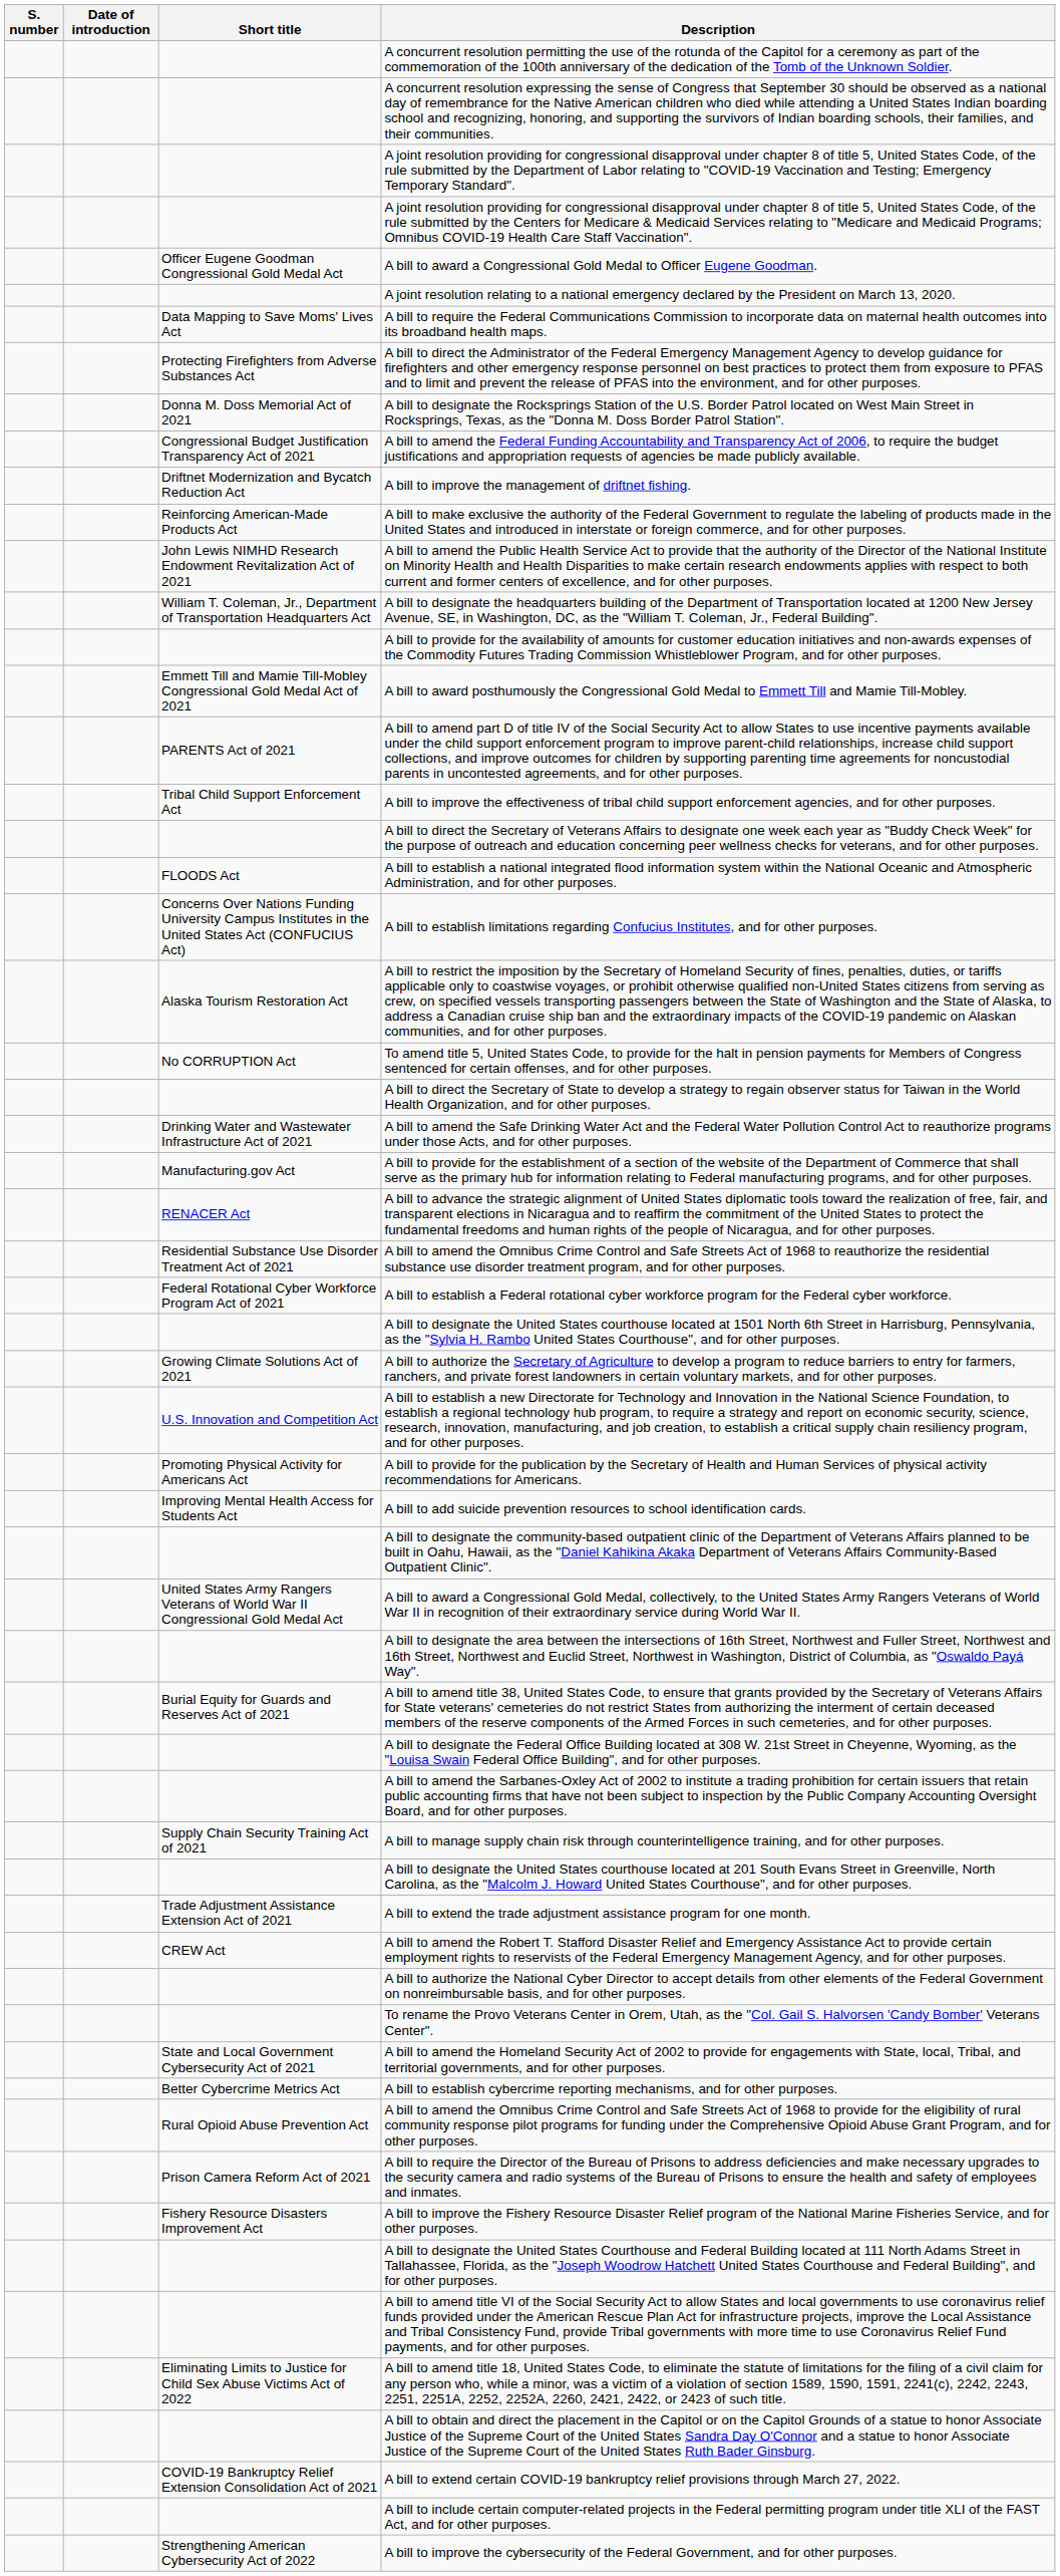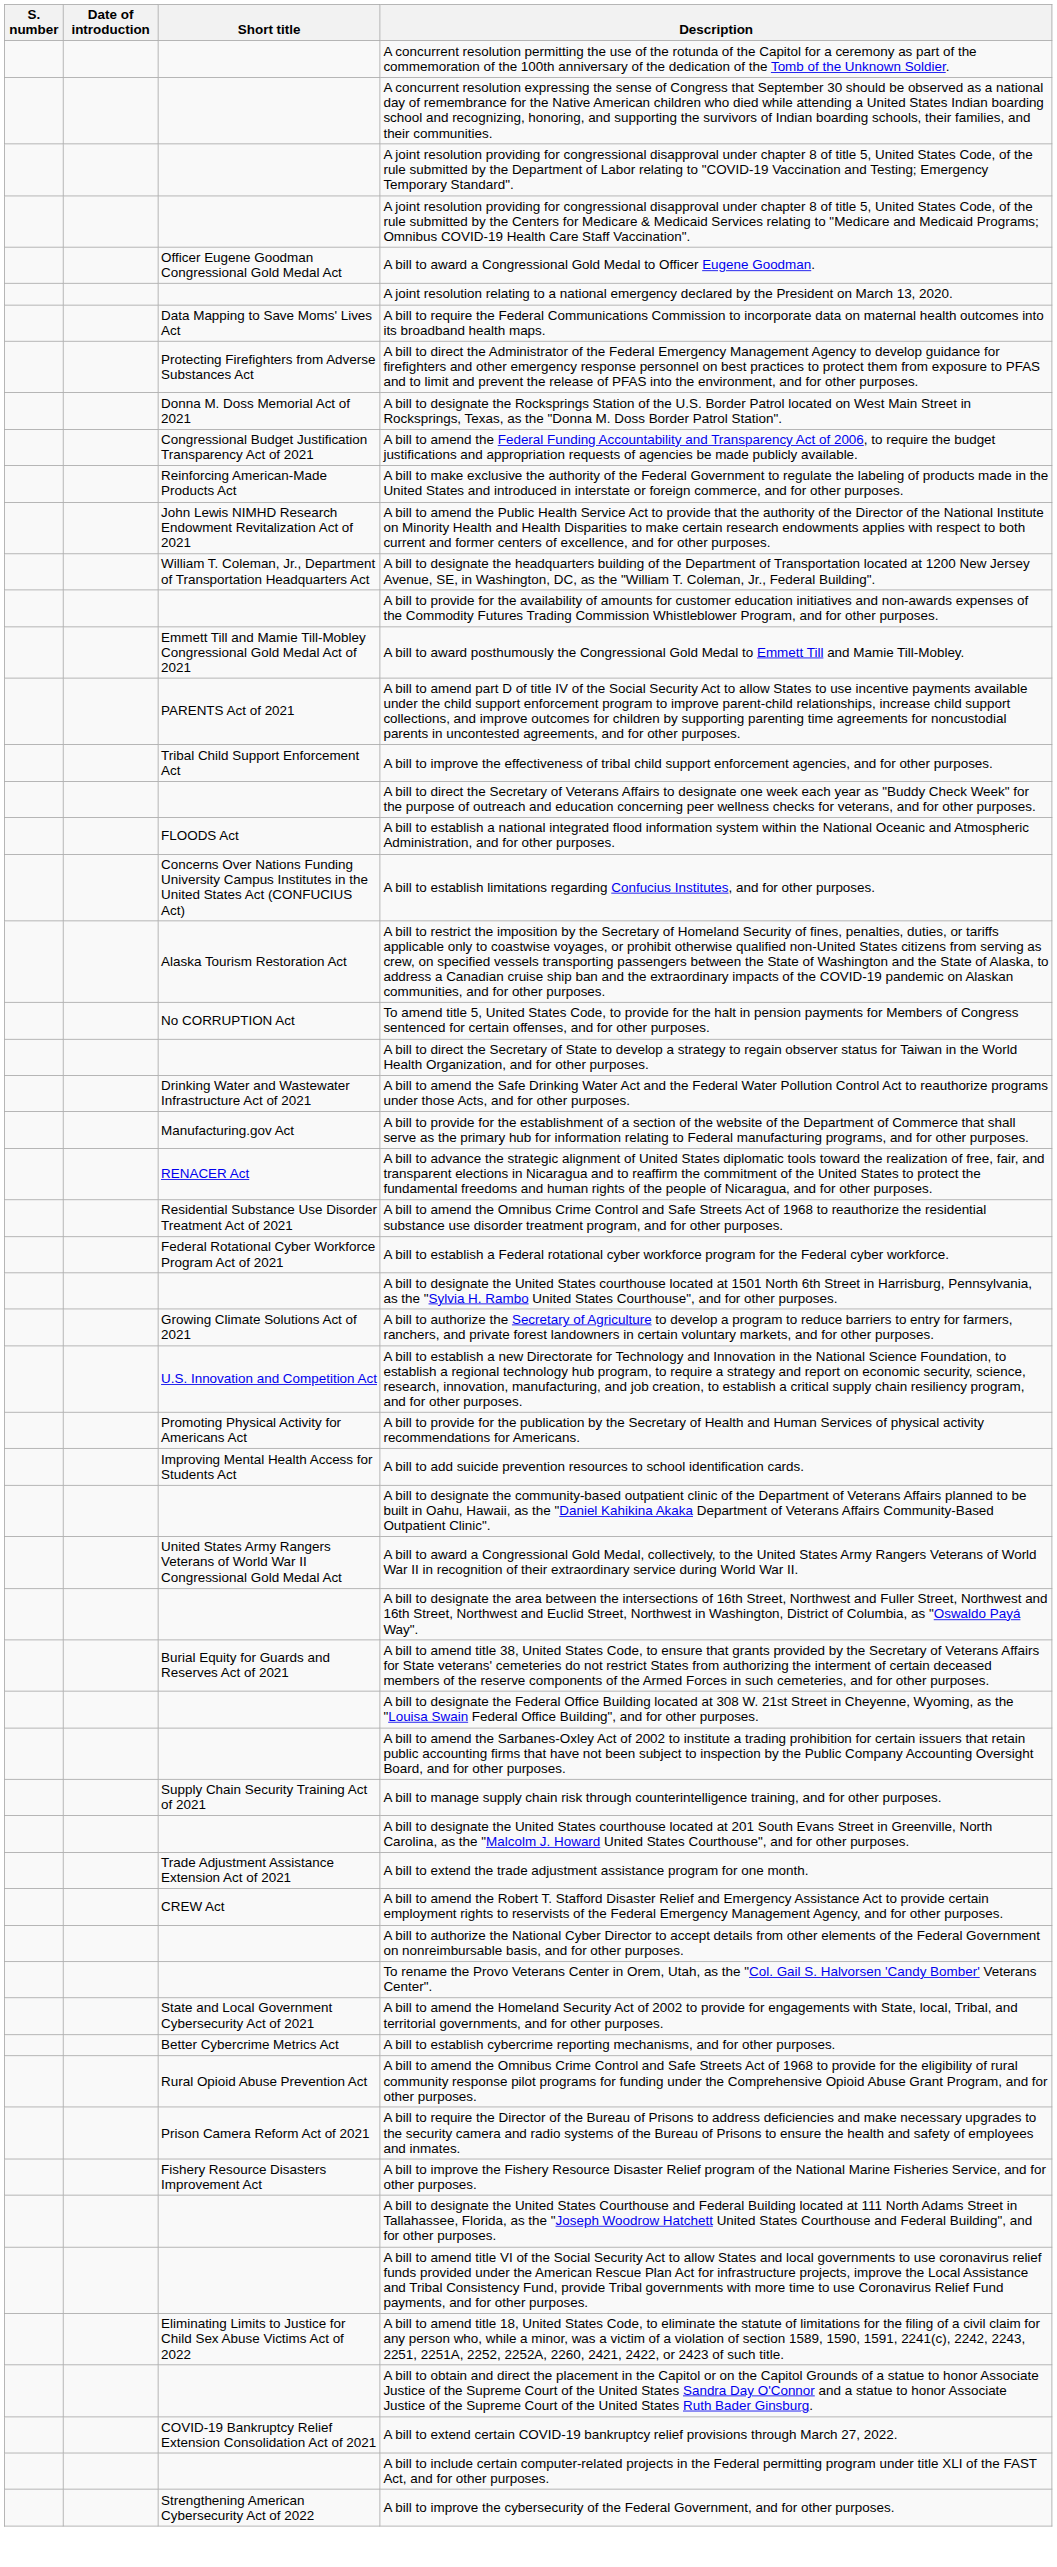 <table class="wikitable">
 <tr valign="bottom">
 <th>S. number</th>
 <th>Date of introduction</th>
 <th>Short title</th>
 <th>Description</th>
 </tr>
 <tr>
 <td></td>
 <td></td>
 <td></td>
 <td>A concurrent resolution permitting the use of the rotunda of the Capitol for a ceremony as part of the commemoration of the 100th anniversary of the dedication of the <a href='#'>Tomb of the Unknown Soldier</a>.</td>
 </tr>
 <tr>
 <td></td>
 <td></td>
 <td></td>
 <td>A concurrent resolution expressing the sense of Congress that September 30 should be observed as a national day of remembrance for the Native American children who died while attending a United States Indian boarding school and recognizing, honoring, and supporting the survivors of Indian boarding schools, their families, and their communities.</td>
 </tr>
 <tr>
 <td></td>
 <td></td>
 <td></td>
 <td>A joint resolution providing for congressional disapproval under chapter 8 of title 5, United States Code, of the rule submitted by the Department of Labor relating to "COVID-19 Vaccination and Testing; Emergency Temporary Standard".</td>
 </tr>
 <tr>
 <td></td>
 <td></td>
 <td></td>
 <td>A joint resolution providing for congressional disapproval under chapter 8 of title 5, United States Code, of the rule submitted by the Centers for Medicare & Medicaid Services relating to "Medicare and Medicaid Programs; Omnibus COVID-19 Health Care Staff Vaccination".</td>
 </tr>
 <tr>
 <td></td>
 <td></td>
 <td>Officer Eugene Goodman Congressional Gold Medal Act</td>
 <td>A bill to award a Congressional Gold Medal to Officer <a href='#'>Eugene Goodman</a>.</td>
 </tr>
 <tr>
 <td></td>
 <td></td>
 <td></td>
 <td>A joint resolution relating to a national emergency declared by the President on March 13, 2020.</td>
 </tr>
 <tr>
 <td></td>
 <td></td>
 <td>Data Mapping to Save Moms' Lives Act</td>
 <td>A bill to require the Federal Communications Commission to incorporate data on maternal health outcomes into its broadband health maps.</td>
 </tr>
 <tr>
 <td></td>
 <td></td>
 <td>Protecting Firefighters from Adverse Substances Act</td>
 <td>A bill to direct the Administrator of the Federal Emergency Management Agency to develop guidance for firefighters and other emergency response personnel on best practices to protect them from exposure to PFAS and to limit and prevent the release of PFAS into the environment, and for other purposes.</td>
 </tr>
 <tr>
 <td></td>
 <td></td>
 <td>Donna M. Doss Memorial Act of 2021</td>
 <td>A bill to designate the Rocksprings Station of the U.S. Border Patrol located on West Main Street in Rocksprings, Texas, as the "Donna M. Doss Border Patrol Station".</td>
 </tr>
 <tr>
 <td></td>
 <td></td>
 <td>Congressional Budget Justification Transparency Act of 2021</td>
 <td>A bill to amend the <a href='#'>Federal Funding Accountability and Transparency Act of 2006</a>, to require the budget justifications and appropriation requests of agencies be made publicly available.</td>
-</tr>
-<tr>
-<td></td>
-<td></td>
-<td>Driftnet Modernization and Bycatch Reduction Act</td>
-<td>A bill to improve the management of <a href='#'>driftnet fishing</a>.</td>
 </tr>
 <tr>
 <td></td>
 <td></td>
 <td>Reinforcing American-Made Products Act</td>
 <td>A bill to make exclusive the authority of the Federal Government to regulate the labeling of products made in the United States and introduced in interstate or foreign commerce, and for other purposes.</td>
 </tr>
 <tr>
 <td></td>
 <td></td>
 <td>John Lewis NIMHD Research Endowment Revitalization Act of 2021</td>
 <td>A bill to amend the Public Health Service Act to provide that the authority of the Director of the National Institute on Minority Health and Health Disparities to make certain research endowments applies with respect to both current and former centers of excellence, and for other purposes.</td>
 </tr>
 <tr>
 <td></td>
 <td></td>
 <td>William T. Coleman, Jr., Department of Transportation Headquarters Act</td>
 <td>A bill to designate the headquarters building of the Department of Transportation located at 1200 New Jersey Avenue, SE, in Washington, DC, as the "William T. Coleman, Jr., Federal Building".</td>
 </tr>
 <tr>
 <td></td>
 <td></td>
 <td></td>
 <td>A bill to provide for the availability of amounts for customer education initiatives and non-awards expenses of the Commodity Futures Trading Commission Whistleblower Program, and for other purposes.</td>
 </tr>
 <tr>
 <td></td>
 <td></td>
 <td>Emmett Till and Mamie Till-Mobley Congressional Gold Medal Act of 2021</td>
 <td>A bill to award posthumously the Congressional Gold Medal to <a href='#'>Emmett Till</a> and Mamie Till-Mobley.</td>
 </tr>
 <tr>
 <td></td>
 <td></td>
 <td>PARENTS Act of 2021</td>
 <td>A bill to amend part D of title IV of the Social Security Act to allow States to use incentive payments available under the child support enforcement program to improve parent-child relationships, increase child support collections, and improve outcomes for children by supporting parenting time agreements for noncustodial parents in uncontested agreements, and for other purposes.</td>
 </tr>
 <tr>
 <td></td>
 <td></td>
 <td>Tribal Child Support Enforcement Act</td>
 <td>A bill to improve the effectiveness of tribal child support enforcement agencies, and for other purposes.</td>
 </tr>
 <tr>
 <td></td>
 <td></td>
 <td></td>
 <td>A bill to direct the Secretary of Veterans Affairs to designate one week each year as "Buddy Check Week" for the purpose of outreach and education concerning peer wellness checks for veterans, and for other purposes.</td>
 </tr>
 <tr>
 <td></td>
 <td></td>
 <td>FLOODS Act</td>
 <td>A bill to establish a national integrated flood information system within the National Oceanic and Atmospheric Administration, and for other purposes.</td>
 </tr>
 <tr>
 <td></td>
 <td></td>
 <td>Concerns Over Nations Funding University Campus Institutes in the United States Act (CONFUCIUS Act)</td>
 <td>A bill to establish limitations regarding <a href='#'>Confucius Institutes</a>, and for other purposes.</td>
 </tr>
 <tr>
 <td></td>
 <td></td>
 <td>Alaska Tourism Restoration Act</td>
 <td>A bill to restrict the imposition by the Secretary of Homeland Security of fines, penalties, duties, or tariffs applicable only to coastwise voyages, or prohibit otherwise qualified non-United States citizens from serving as crew, on specified vessels transporting passengers between the State of Washington and the State of Alaska, to address a Canadian cruise ship ban and the extraordinary impacts of the COVID-19 pandemic on Alaskan communities, and for other purposes.</td>
 </tr>
 <tr>
 <td></td>
 <td></td>
 <td>No CORRUPTION Act</td>
 <td>To amend title 5, United States Code, to provide for the halt in pension payments for Members of Congress sentenced for certain offenses, and for other purposes.</td>
 </tr>
 <tr>
 <td></td>
 <td></td>
 <td></td>
 <td>A bill to direct the Secretary of State to develop a strategy to regain observer status for Taiwan in the World Health Organization, and for other purposes.</td>
 </tr>
 <tr>
 <td></td>
 <td></td>
 <td>Drinking Water and Wastewater Infrastructure Act of 2021</td>
 <td>A bill to amend the Safe Drinking Water Act and the Federal Water Pollution Control Act to reauthorize programs under those Acts, and for other purposes.</td>
 </tr>
 <tr>
 <td></td>
 <td></td>
 <td>Manufacturing.gov Act</td>
 <td>A bill to provide for the establishment of a section of the website of the Department of Commerce that shall serve as the primary hub for information relating to Federal manufacturing programs, and for other purposes.</td>
 </tr>
 <tr>
 <td></td>
 <td></td>
 <td><a href='#'>RENACER Act</a></td>
 <td>A bill to advance the strategic alignment of United States diplomatic tools toward the realization of free, fair, and transparent elections in Nicaragua and to reaffirm the commitment of the United States to protect the fundamental freedoms and human rights of the people of Nicaragua, and for other purposes.</td>
 </tr>
 <tr>
 <td></td>
 <td></td>
 <td>Residential Substance Use Disorder Treatment Act of 2021</td>
 <td>A bill to amend the Omnibus Crime Control and Safe Streets Act of 1968 to reauthorize the residential substance use disorder treatment program, and for other purposes.</td>
 </tr>
 <tr>
 <td></td>
 <td></td>
 <td>Federal Rotational Cyber Workforce Program Act of 2021</td>
 <td>A bill to establish a Federal rotational cyber workforce program for the Federal cyber workforce.</td>
 </tr>
 <tr>
 <td></td>
 <td></td>
 <td></td>
 <td>A bill to designate the United States courthouse located at 1501 North 6th Street in Harrisburg, Pennsylvania, as the "<a href='#'>Sylvia H. Rambo</a> United States Courthouse", and for other purposes.</td>
 </tr>
 <tr>
 <td></td>
 <td></td>
 <td>Growing Climate Solutions Act of 2021</td>
 <td>A bill to authorize the <a href='#'>Secretary of Agriculture</a> to develop a program to reduce barriers to entry for farmers, ranchers, and private forest landowners in certain voluntary markets, and for other purposes.</td>
 </tr>
 <tr>
 <td></td>
 <td></td>
 <td><a href='#'>U.S. Innovation and Competition Act</a></td>
 <td>A bill to establish a new Directorate for Technology and Innovation in the National Science Foundation, to establish a regional technology hub program, to require a strategy and report on economic security, science, research, innovation, manufacturing, and job creation, to establish a critical supply chain resiliency program, and for other purposes.</td>
 </tr>
 <tr>
 <td></td>
 <td></td>
 <td>Promoting Physical Activity for Americans Act</td>
 <td>A bill to provide for the publication by the Secretary of Health and Human Services of physical activity recommendations for Americans.</td>
 </tr>
 <tr>
 <td></td>
 <td></td>
 <td>Improving Mental Health Access for Students Act</td>
 <td>A bill to add suicide prevention resources to school identification cards.</td>
 </tr>
 <tr>
 <td></td>
 <td></td>
 <td></td>
 <td>A bill to designate the community-based outpatient clinic of the Department of Veterans Affairs planned to be built in Oahu, Hawaii, as the "<a href='#'>Daniel Kahikina Akaka</a> Department of Veterans Affairs Community-Based Outpatient Clinic".</td>
 </tr>
 <tr>
 <td></td>
 <td></td>
 <td>United States Army Rangers Veterans of World War II Congressional Gold Medal Act</td>
 <td>A bill to award a Congressional Gold Medal, collectively, to the United States Army Rangers Veterans of World War II in recognition of their extraordinary service during World War II.</td>
 </tr>
 <tr>
 <td></td>
 <td></td>
 <td></td>
 <td>A bill to designate the area between the intersections of 16th Street, Northwest and Fuller Street, Northwest and 16th Street, Northwest and Euclid Street, Northwest in Washington, District of Columbia, as "<a href='#'>Oswaldo Payá</a> Way".</td>
 </tr>
 <tr>
 <td></td>
 <td></td>
 <td>Burial Equity for Guards and Reserves Act of 2021</td>
 <td>A bill to amend title 38, United States Code, to ensure that grants provided by the Secretary of Veterans Affairs for State veterans' cemeteries do not restrict States from authorizing the interment of certain deceased members of the reserve components of the Armed Forces in such cemeteries, and for other purposes.</td>
 </tr>
 <tr>
 <td></td>
 <td></td>
 <td></td>
 <td>A bill to designate the Federal Office Building located at 308 W. 21st Street in Cheyenne, Wyoming, as the "<a href='#'>Louisa Swain</a> Federal Office Building", and for other purposes.</td>
 </tr>
 <tr>
 <td></td>
 <td></td>
 <td></td>
 <td>A bill to amend the Sarbanes-Oxley Act of 2002 to institute a trading prohibition for certain issuers that retain public accounting firms that have not been subject to inspection by the Public Company Accounting Oversight Board, and for other purposes.</td>
 </tr>
 <tr>
 <td></td>
 <td></td>
 <td>Supply Chain Security Training Act of 2021</td>
 <td>A bill to manage supply chain risk through counterintelligence training, and for other purposes.</td>
 </tr>
 <tr>
 <td></td>
 <td></td>
 <td></td>
 <td>A bill to designate the United States courthouse located at 201 South Evans Street in Greenville, North Carolina, as the "<a href='#'>Malcolm J. Howard</a> United States Courthouse", and for other purposes.</td>
 </tr>
 <tr>
 <td></td>
 <td></td>
 <td>Trade Adjustment Assistance Extension Act of 2021</td>
 <td>A bill to extend the trade adjustment assistance program for one month.</td>
 </tr>
 <tr>
 <td></td>
 <td></td>
 <td>CREW Act</td>
 <td>A bill to amend the Robert T. Stafford Disaster Relief and Emergency Assistance Act to provide certain employment rights to reservists of the Federal Emergency Management Agency, and for other purposes.</td>
 </tr>
 <tr>
 <td></td>
 <td></td>
 <td></td>
 <td>A bill to authorize the National Cyber Director to accept details from other elements of the Federal Government on nonreimbursable basis, and for other purposes.</td>
 </tr>
 <tr>
 <td></td>
 <td></td>
 <td></td>
 <td>To rename the Provo Veterans Center in Orem, Utah, as the "<a href='#'>Col. Gail S. Halvorsen 'Candy Bomber'</a> Veterans Center".</td>
 </tr>
 <tr>
 <td></td>
 <td></td>
 <td>State and Local Government Cybersecurity Act of 2021</td>
 <td>A bill to amend the Homeland Security Act of 2002 to provide for engagements with State, local, Tribal, and territorial governments, and for other purposes.</td>
 </tr>
 <tr>
 <td></td>
 <td></td>
 <td>Better Cybercrime Metrics Act</td>
 <td>A bill to establish cybercrime reporting mechanisms, and for other purposes.</td>
 </tr>
 <tr>
 <td></td>
 <td></td>
 <td>Rural Opioid Abuse Prevention Act</td>
 <td>A bill to amend the Omnibus Crime Control and Safe Streets Act of 1968 to provide for the eligibility of rural community response pilot programs for funding under the Comprehensive Opioid Abuse Grant Program, and for other purposes.</td>
 </tr>
 <tr>
 <td></td>
 <td></td>
 <td>Prison Camera Reform Act of 2021</td>
 <td>A bill to require the Director of the Bureau of Prisons to address deficiencies and make necessary upgrades to the security camera and radio systems of the Bureau of Prisons to ensure the health and safety of employees and inmates.</td>
 </tr>
 <tr>
 <td></td>
 <td></td>
 <td>Fishery Resource Disasters Improvement Act</td>
 <td>A bill to improve the Fishery Resource Disaster Relief program of the National Marine Fisheries Service, and for other purposes.</td>
 </tr>
 <tr>
 <td></td>
 <td></td>
 <td></td>
 <td>A bill to designate the United States Courthouse and Federal Building located at 111 North Adams Street in Tallahassee, Florida, as the "<a href='#'>Joseph Woodrow Hatchett</a> United States Courthouse and Federal Building", and for other purposes.</td>
 </tr>
 <tr>
 <td></td>
 <td></td>
 <td></td>
 <td>A bill to amend title VI of the Social Security Act to allow States and local governments to use coronavirus relief funds provided under the American Rescue Plan Act for infrastructure projects, improve the Local Assistance and Tribal Consistency Fund, provide Tribal governments with more time to use Coronavirus Relief Fund payments, and for other purposes.</td>
 </tr>
 <tr>
 <td></td>
 <td></td>
 <td>Eliminating Limits to Justice for Child Sex Abuse Victims Act of 2022</td>
 <td>A bill to amend title 18, United States Code, to eliminate the statute of limitations for the filing of a civil claim for any person who, while a minor, was a victim of a violation of section 1589, 1590, 1591, 2241(c), 2242, 2243, 2251, 2251A, 2252, 2252A, 2260, 2421, 2422, or 2423 of such title.</td>
 </tr>
 <tr>
 <td></td>
 <td></td>
 <td></td>
 <td>A bill to obtain and direct the placement in the Capitol or on the Capitol Grounds of a statue to honor Associate Justice of the Supreme Court of the United States <a href='#'>Sandra Day O'Connor</a> and a statue to honor Associate Justice of the Supreme Court of the United States <a href='#'>Ruth Bader Ginsburg</a>.</td>
 </tr>
 <tr>
 <td></td>
 <td></td>
 <td>COVID-19 Bankruptcy Relief Extension Consolidation Act of 2021</td>
 <td>A bill to extend certain COVID-19 bankruptcy relief provisions through March 27, 2022.</td>
 </tr>
 <tr>
 <td></td>
 <td></td>
 <td></td>
 <td>A bill to include certain computer-related projects in the Federal permitting program under title XLI of the FAST Act, and for other purposes.</td>
 </tr>
 <tr>
 <td></td>
 <td></td>
 <td>Strengthening American Cybersecurity Act of 2022</td>
 <td>A bill to improve the cybersecurity of the Federal Government, and for other purposes.</td>
 </tr>
 </table>
